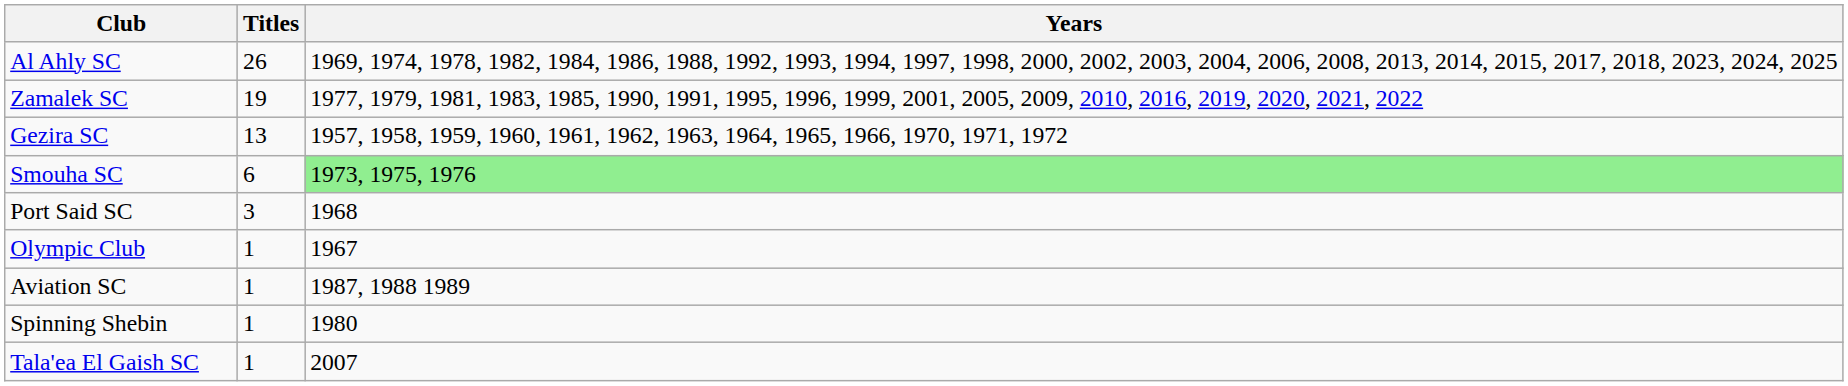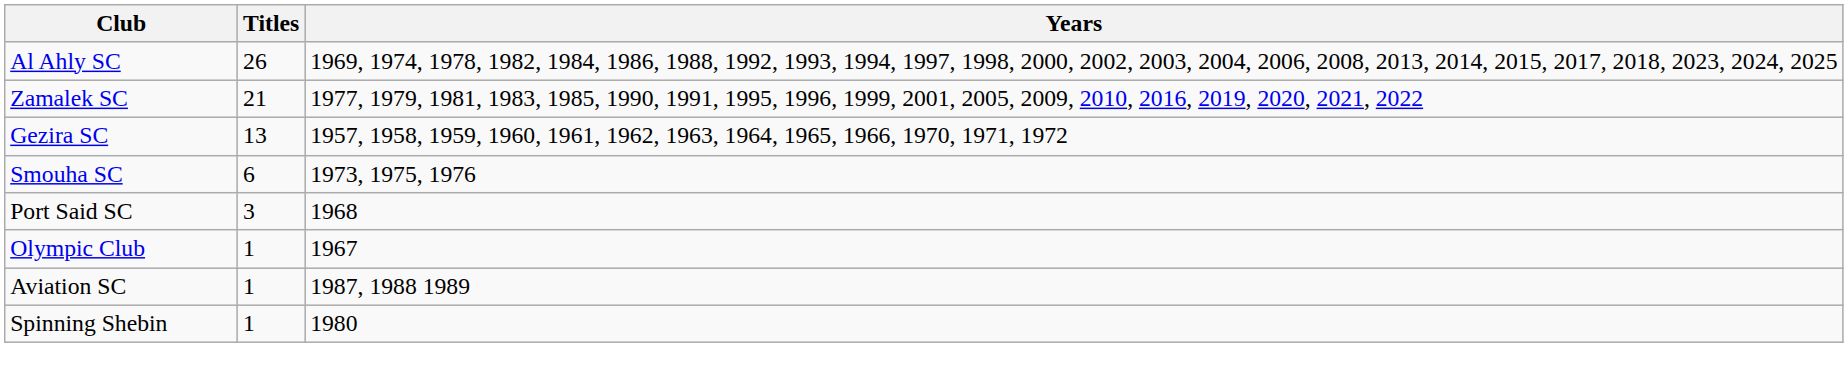 <table class="wikitable">
 <tr>
 <th width=150px>Club</th>
 <th>Titles</th>
 <th>Years</th>
 </tr>
 <tr>
 <td><a href='#'>Al Ahly SC</a></td>
 <td>26</td>
 <td>1969, 1974, 1978, 1982, 1984, 1986, 1988, 1992, 1993, 1994, 1997, 1998, 2000, 2002, 2003, 2004, 2006, 2008, 2013, 2014, 2015, 2017, 2018, 2023, 2024, 2025</td>
 </tr>
 <tr>
 <td><a href='#'>Zamalek SC</a></td>
-<td>19</td>
+<td>21</td>
 <td>1977, 1979, 1981, 1983, 1985, 1990, 1991, 1995, 1996, 1999, 2001, 2005, 2009, <a href='#'>2010</a>, <a href='#'>2016</a>, <a href='#'>2019</a>, <a href='#'>2020</a>, <a href='#'>2021</a>, <a href='#'>2022</a></td>
 </tr>
 <tr>
 <td><a href='#'>Gezira SC</a></td>
 <td>13</td>
 <td>1957, 1958, 1959, 1960, 1961, 1962, 1963, 1964, 1965, 1966, 1970, 1971, 1972</td>
 </tr>
 <tr>
 <td><a href='#'>Smouha SC</a></td>
 <td>6</td>
-<td style="background: lightgreen;">1973, 1975, 1976</td>
+<td>1973, 1975, 1976</td>
 </tr>
 <tr>
 <td>Port Said SC</td>
 <td>3</td>
 <td>1968</td>
 </tr>
 <tr>
 <td><a href='#'>Olympic Club</a></td>
 <td>1</td>
 <td>1967</td>
 </tr>
 <tr>
 <td>Aviation SC</td>
 <td>1</td>
 <td>1987, 1988 1989</td>
 </tr>
 <tr>
 <td>Spinning Shebin</td>
 <td>1</td>
 <td>1980</td>
 </tr>
-<tr>
-<td><a href='#'>Tala'ea El Gaish SC</a></td>
-<td>1</td>
-<td>2007</td>
-</tr>
 </table>
